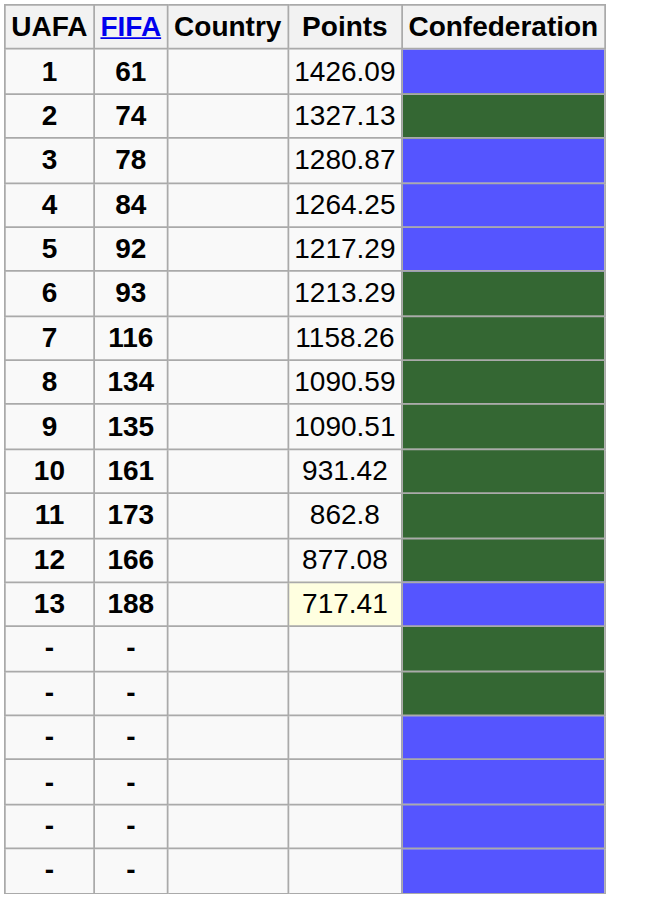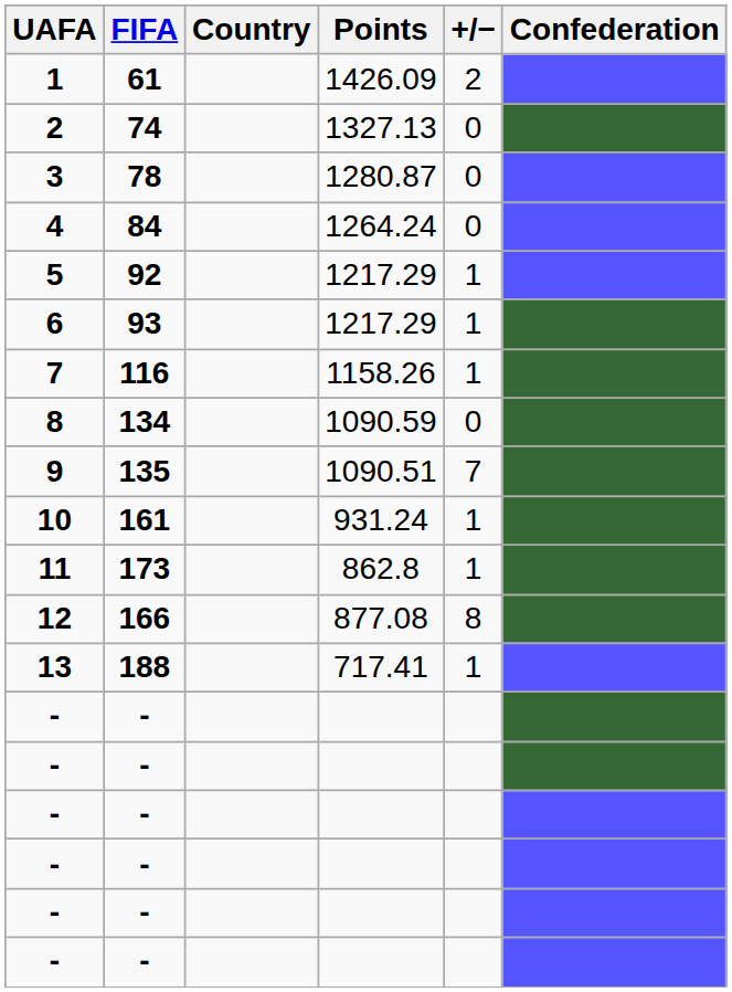 <table class="wikitable" style="text-align: center;">
 <tr>
 <th>UAFA</th>
 <th><a href='#'>FIFA</a></th>
 <th>Country</th>
 <th>Points</th>
+<th>+/−</th>
 <th>Confederation</th>
 </tr>
 <tr>
 <td><strong>1</strong></td>
 <td><strong>61</strong></td>
 <td align=left></td>
 <td>1426.09</td>
+<td> 2</td>
 <td align="center" bgcolor=#5555ff><a href='#'></a></td>
 </tr>
 <tr>
 <td><strong>2</strong></td>
 <td><strong>74</strong></td>
 <td align=left></td>
 <td>1327.13</td>
+<td> 0</td>
 <td align="center" bgcolor=#346733><a href='#'></a></td>
 </tr>
 <tr>
 <td><strong>3</strong></td>
 <td><strong>78</strong></td>
 <td align=left></td>
 <td>1280.87</td>
+<td> 0</td>
 <td align="center" bgcolor=#5555ff><a href='#'></a></td>
 </tr>
 <tr>
 <td><strong>4</strong></td>
 <td><strong>84</strong></td>
 <td align=left></td>
-<td>1264.25</td>
+<td>1264.24</td>
+<td> 0</td>
 <td align="center" bgcolor=#5555ff><a href='#'></a></td>
 </tr>
 <tr>
 <td><strong>5</strong></td>
 <td><strong>92</strong></td>
 <td align=left></td>
 <td>1217.29</td>
+<td> 1</td>
 <td align="center" bgcolor=#5555ff><a href='#'></a></td>
 </tr>
 <tr>
 <td><strong>6</strong></td>
 <td><strong>93</strong></td>
 <td align=left></td>
-<td>1213.29</td>
+<td>1217.29</td>
+<td> 1</td>
 <td align="center" bgcolor=#346733><a href='#'></a></td>
 </tr>
 <tr>
 <td><strong>7</strong></td>
 <td><strong>116</strong></td>
 <td align=left></td>
 <td>1158.26</td>
+<td> 1</td>
 <td align="center" bgcolor=#346733><a href='#'></a></td>
 </tr>
 <tr>
 <td><strong>8</strong></td>
 <td><strong>134</strong></td>
 <td align=left></td>
 <td>1090.59</td>
+<td> 0</td>
 <td align="center" bgcolor=#346733><a href='#'></a></td>
 </tr>
 <tr>
 <td><strong>9</strong></td>
 <td><strong>135</strong></td>
 <td align=left></td>
 <td>1090.51</td>
+<td> 7</td>
 <td align="center" bgcolor=#346733><a href='#'></a></td>
 </tr>
 <tr>
 <td><strong>10</strong></td>
 <td><strong>161</strong></td>
 <td align=left></td>
-<td>931.42</td>
+<td>931.24</td>
+<td> 1</td>
 <td align="center" bgcolor=#346733><a href='#'></a></td>
 </tr>
 <tr>
 <td><strong>11</strong></td>
 <td><strong>173</strong></td>
 <td align=left></td>
 <td>862.8</td>
+<td> 1</td>
 <td align="center" bgcolor=#346733><a href='#'></a></td>
 </tr>
 <tr>
 <td><strong>12</strong></td>
 <td><strong>166</strong></td>
 <td align=left></td>
 <td>877.08</td>
+<td> 8</td>
 <td align="center" bgcolor=#346733><a href='#'></a></td>
 </tr>
 <tr>
 <td><strong>13</strong></td>
 <td><strong>188</strong></td>
 <td align=left></td>
-<td style="background: lightyellow;">717.41</td>
+<td>717.41</td>
+<td> 1</td>
 <td align="center" bgcolor=#5555ff><a href='#'></a></td>
 </tr>
 <tr>
 <td><strong>-</strong></td>
 <td><strong>-</strong></td>
 <td align=left></td>
+<td></td>
 <td></td>
 <td align="center" bgcolor=#346733><a href='#'></a></td>
 </tr>
 <tr>
 <td><strong>-</strong></td>
 <td><strong>-</strong></td>
 <td align=left></td>
 <td></td>
+<td></td>
 <td align="center" bgcolor=#346733><a href='#'></a></td>
 </tr>
 <tr>
 <td><strong>-</strong></td>
 <td><strong>-</strong></td>
 <td align=left></td>
+<td></td>
 <td></td>
 <td align="center" bgcolor=#5555ff><a href='#'></a></td>
 </tr>
 <tr>
 <td><strong>-</strong></td>
 <td><strong>-</strong></td>
 <td align=left></td>
 <td></td>
-<td align="center" bgcolor=#5555ff><a href='#'></a></td>
-</tr>
-<tr>
-<td><strong>-</strong></td>
-<td><strong>-</strong></td>
-<td align=left></td>
 <td></td>
 <td align="center" bgcolor=#5555ff><a href='#'></a></td>
 </tr>
 <tr>
 <td><strong>-</strong></td>
 <td><strong>-</strong></td>
 <td align=left></td>
 <td></td>
+<td></td>
+<td align="center" bgcolor=#5555ff><a href='#'></a></td>
+</tr>
+<tr>
+<td><strong>-</strong></td>
+<td><strong>-</strong></td>
+<td align=left></td>
+<td></td>
+<td></td>
 <td align="center" bgcolor=#5555ff><a href='#'></a></td>
 </tr>
 </table>
